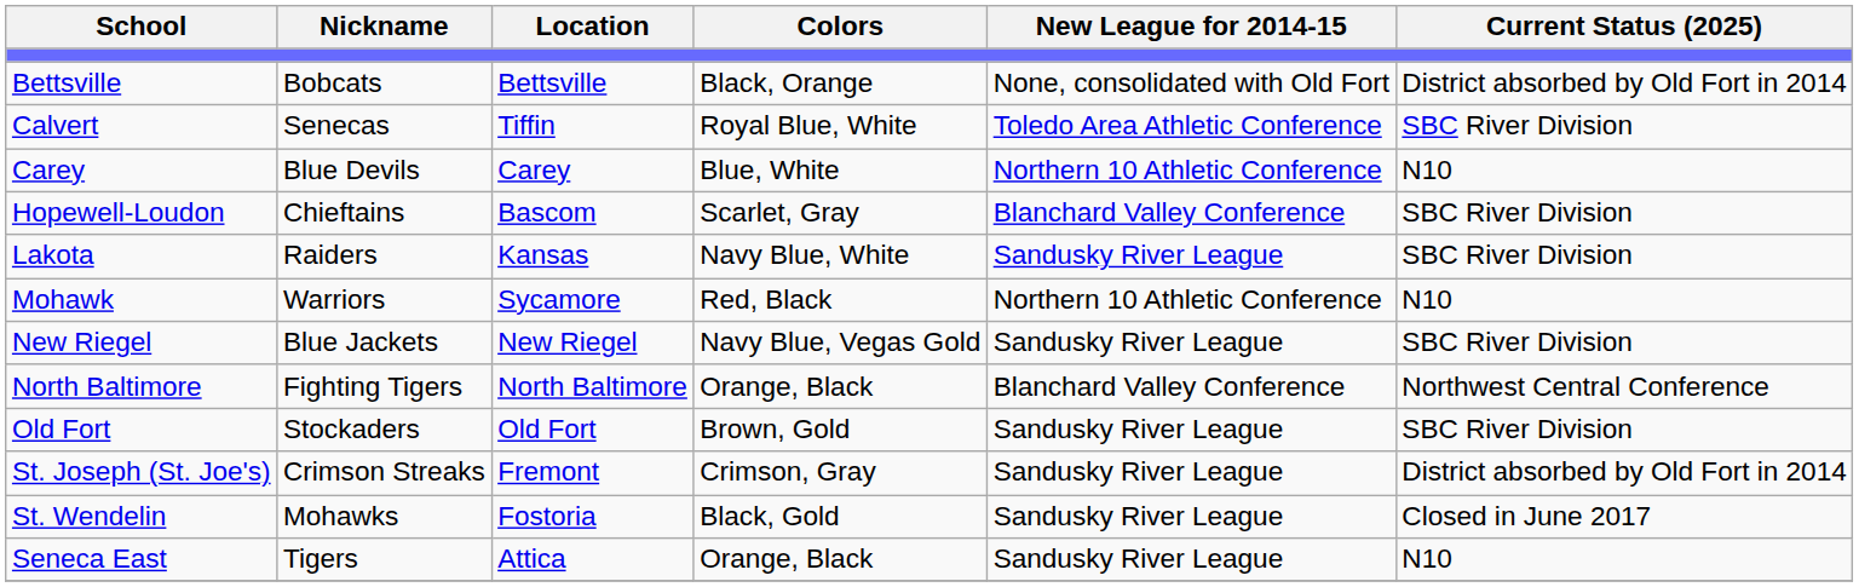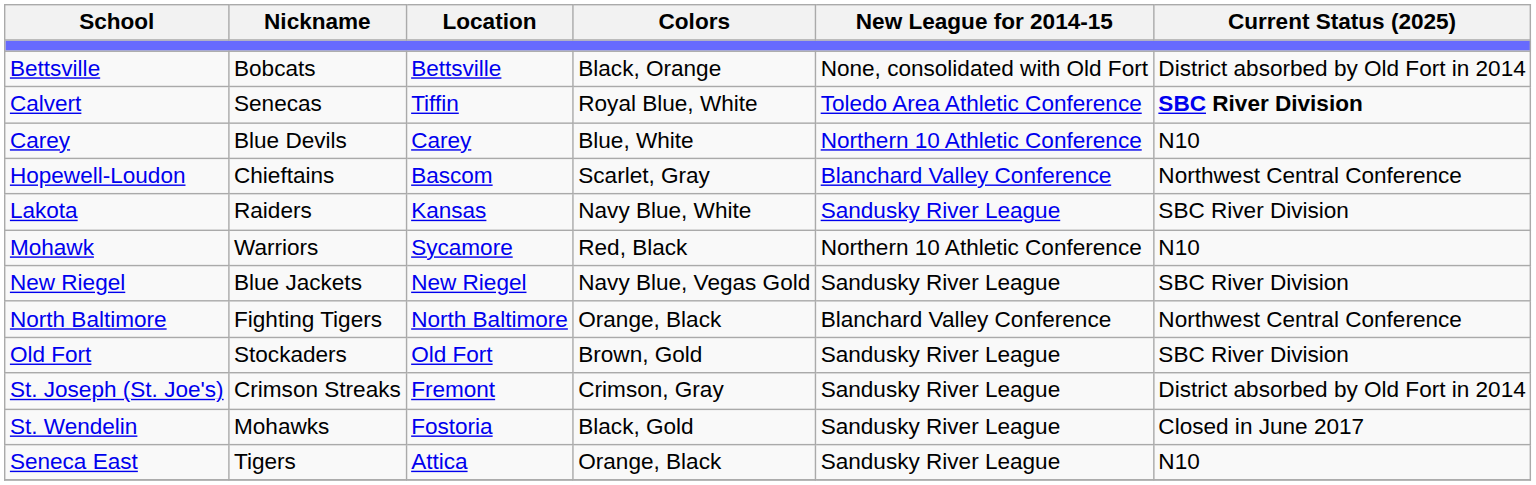 <table class="wikitable sortable">
 <tr>
 <th>School</th>
 <th>Nickname</th>
 <th>Location</th>
 <th>Colors</th>
 <th>New League for 2014-15</th>
 <th>Current Status (2025)</th>
 </tr>
 <tr>
 <th colspan="7" style="background:#676AFE;"></th>
 </tr>
 <tr>
 <td><a href='#'>Bettsville</a></td>
 <td>Bobcats</td>
 <td><a href='#'>Bettsville</a></td>
 <td>Black, Orange <br> </td>
 <td>None, consolidated with Old Fort</td>
 <td>District absorbed by Old Fort in 2014</td>
 </tr>
 <tr>
 <td><a href='#'>Calvert</a></td>
 <td>Senecas</td>
 <td><a href='#'>Tiffin</a></td>
 <td>Royal Blue, White <br> </td>
 <td><a href='#'>Toledo Area Athletic Conference</a></td>
-<td><a href='#'>SBC</a> River Division</td>
+<td><strong><a href='#'>SBC</a> River Division</strong></td>
 </tr>
 <tr>
 <td><a href='#'>Carey</a></td>
 <td>Blue Devils</td>
 <td><a href='#'>Carey</a></td>
 <td>Blue, White<br> </td>
 <td><a href='#'>Northern 10 Athletic Conference</a></td>
 <td>N10</td>
 </tr>
 <tr>
 <td><a href='#'>Hopewell-Loudon</a></td>
 <td>Chieftains</td>
 <td><a href='#'>Bascom</a></td>
 <td>Scarlet, Gray <br>  </td>
 <td><a href='#'>Blanchard Valley Conference</a></td>
-<td>SBC River Division</td>
+<td>Northwest Central Conference</td>
 </tr>
 <tr>
 <td><a href='#'>Lakota</a></td>
 <td>Raiders</td>
 <td><a href='#'>Kansas</a></td>
 <td>Navy Blue, White <br>  </td>
 <td><a href='#'>Sandusky River League</a></td>
 <td>SBC River Division</td>
 </tr>
 <tr>
 <td><a href='#'>Mohawk</a></td>
 <td>Warriors</td>
 <td><a href='#'>Sycamore</a></td>
 <td>Red, Black <br>  </td>
 <td>Northern 10 Athletic Conference</td>
 <td>N10</td>
 </tr>
 <tr>
 <td><a href='#'>New Riegel</a></td>
 <td>Blue Jackets</td>
 <td><a href='#'>New Riegel</a></td>
 <td>Navy Blue, Vegas Gold <br>  </td>
 <td>Sandusky River League</td>
 <td>SBC River Division</td>
 </tr>
 <tr>
 <td><a href='#'>North Baltimore</a></td>
 <td>Fighting Tigers</td>
 <td><a href='#'>North Baltimore</a></td>
 <td>Orange, Black <br>  </td>
 <td>Blanchard Valley Conference</td>
 <td>Northwest Central Conference</td>
 </tr>
 <tr>
 <td><a href='#'>Old Fort</a></td>
 <td>Stockaders</td>
 <td><a href='#'>Old Fort</a></td>
 <td>Brown, Gold <br>  </td>
 <td>Sandusky River League</td>
 <td>SBC River Division</td>
 </tr>
 <tr>
 <td><a href='#'>St. Joseph (St. Joe's)</a></td>
 <td>Crimson Streaks</td>
 <td><a href='#'>Fremont</a></td>
 <td>Crimson, Gray<br>  </td>
 <td>Sandusky River League</td>
 <td>District absorbed by Old Fort in 2014</td>
 </tr>
 <tr>
 <td><a href='#'>St. Wendelin</a></td>
 <td>Mohawks</td>
 <td><a href='#'>Fostoria</a></td>
 <td>Black, Gold <br>  </td>
 <td>Sandusky River League</td>
 <td>Closed in June 2017</td>
 </tr>
 <tr>
 <td><a href='#'>Seneca East</a></td>
 <td>Tigers</td>
 <td><a href='#'>Attica</a></td>
 <td>Orange, Black<br>  </td>
 <td>Sandusky River League</td>
 <td>N10</td>
 </tr>
 <tr>
 </tr>
 </table>
